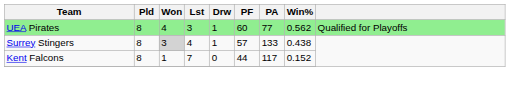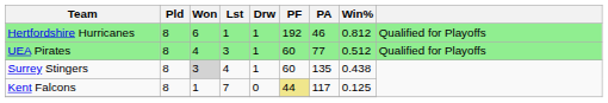 <table class="wikitable" width=65%">
 <tr>
 <th width=26%>Team</th>
 <th width=5%>Pld</th>
 <th width=5%>Won</th>
 <th width=5%>Lst</th>
 <th width=5%>Drw</th>
 <th width=5%>PF</th>
 <th width=5%>PA</th>
 <th width=6%>Win%</th>
 <th width=38%></th>
 </tr>
 <tr style="background:lightgreen">
+<td><a href='#'>Hertfordshire</a> Hurricanes</td>
+<td>8</td>
+<td>6</td>
+<td>1</td>
+<td>1</td>
+<td>192</td>
+<td>46</td>
+<td>0.812</td>
+<td>Qualified for Playoffs</td>
+</tr>
+<tr style="background:lightgreen">
 <td><a href='#'>UEA</a> Pirates</td>
 <td>8</td>
 <td>4</td>
 <td>3</td>
 <td>1</td>
 <td>60</td>
 <td>77</td>
-<td>0.562</td>
+<td>0.512</td>
 <td>Qualified for Playoffs</td>
 </tr>
 <tr>
 <td><a href='#'>Surrey</a> Stingers</td>
 <td>8</td>
 <td style="background: lightgrey;">3</td>
 <td>4</td>
 <td>1</td>
-<td>57</td>
-<td>133</td>
+<td>60</td>
+<td>135</td>
 <td>0.438</td>
 </tr>
 <tr>
 <td><a href='#'>Kent</a> Falcons</td>
 <td>8</td>
 <td>1</td>
 <td>7</td>
 <td>0</td>
-<td>44</td>
+<td style="background: khaki;">44</td>
 <td>117</td>
-<td>0.152</td>
+<td>0.125</td>
 </tr>
 <tr>
 </tr>
 </table>
